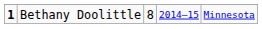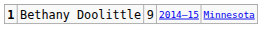 <table class="wikitable sortable" style="text-align: center">
 <tr>
 </tr>
 <tr>
 <td><strong>1</strong></td>
 <td>Bethany Doolittle</td>
-<td>8</td>
+<td>9</td>
 <td style="font-size:80%;"><a href='#'>2014–15</a></td>
 <td style="font-size:80%;"><a href='#'>Minnesota</a></td>
 </tr>
 </table>
